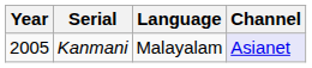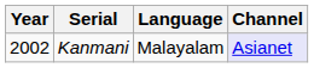 <table class="wikitable">
 <tr style="background:#ccc; text-align:center;">
 <th>Year</th>
 <th>Serial</th>
 <th>Language</th>
 <th>Channel</th>
 </tr>
 <tr>
-<td>2005</td>
+<td>2002</td>
 <td><em>Kanmani</em></td>
 <td>Malayalam</td>
 <td style="background: lavender;"><a href='#'>Asianet</a></td>
 </tr>
 </table>
